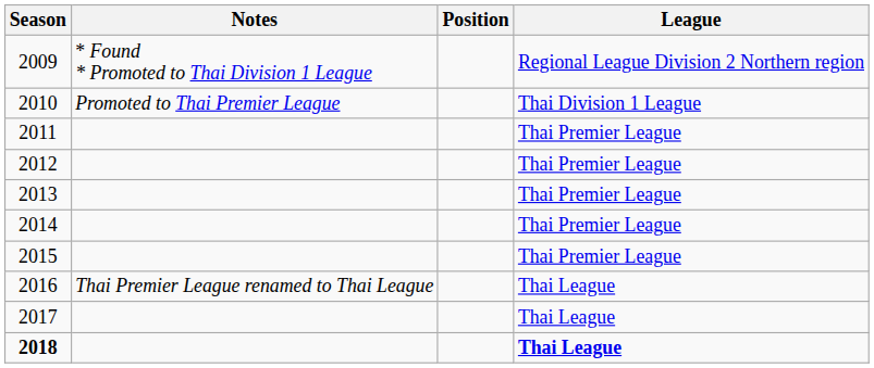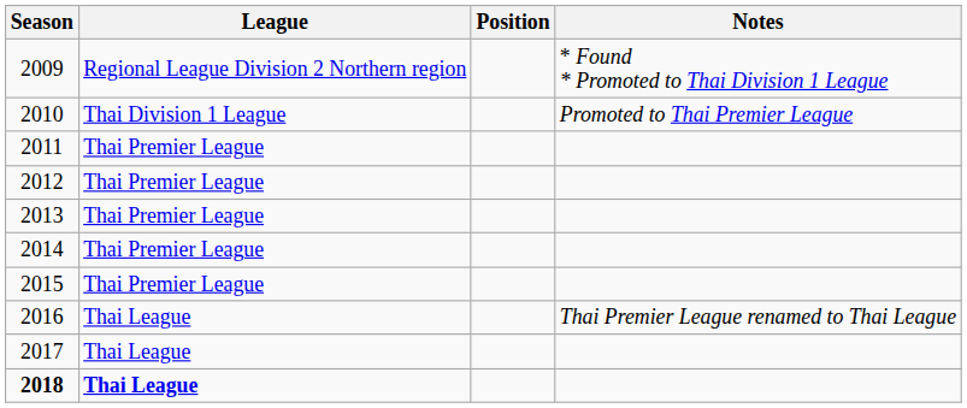 <table class="wikitable">
 <tr>
 <th>Season</th>
+<th>League</th>
+<th>Position</th>
 <th>Notes</th>
-<th>Position</th>
-<th>League</th>
 </tr>
 <tr>
 <td align=center>2009</td>
+<td nowrap><a href='#'>Regional League Division 2 Northern region</a></td>
+<td align=center></td>
 <td nowrap>* <em>Found<br>* Promoted to <a href='#'>Thai Division 1 League</a></em></td>
-<td align=center></td>
-<td nowrap><a href='#'>Regional League Division 2 Northern region</a></td>
 </tr>
 <tr>
 <td align=center>2010</td>
+<td nowrap><a href='#'>Thai Division 1 League</a></td>
+<td align=center></td>
 <td nowrap><em>Promoted to <a href='#'>Thai Premier League</a></em></td>
-<td align=center></td>
-<td nowrap><a href='#'>Thai Division 1 League</a></td>
 </tr>
 <tr>
 <td align=center>2011</td>
+<td nowrap><a href='#'>Thai Premier League</a></td>
+<td align=center></td>
 <td nowrap></td>
-<td align=center></td>
-<td nowrap><a href='#'>Thai Premier League</a></td>
 </tr>
 <tr>
 <td align=center>2012</td>
+<td nowrap><a href='#'>Thai Premier League</a></td>
+<td align=center></td>
 <td nowrap></td>
-<td align=center></td>
-<td nowrap><a href='#'>Thai Premier League</a></td>
 </tr>
 <tr>
 <td align=center>2013</td>
+<td nowrap><a href='#'>Thai Premier League</a></td>
+<td align=center></td>
 <td nowrap></td>
-<td align=center></td>
-<td nowrap><a href='#'>Thai Premier League</a></td>
 </tr>
 <tr>
 <td align=center>2014</td>
+<td nowrap><a href='#'>Thai Premier League</a></td>
+<td align=center></td>
 <td nowrap></td>
-<td align=center></td>
-<td nowrap><a href='#'>Thai Premier League</a></td>
 </tr>
 <tr>
 <td align=center>2015</td>
+<td nowrap><a href='#'>Thai Premier League</a></td>
+<td align=center></td>
 <td nowrap></td>
-<td align=center></td>
-<td nowrap><a href='#'>Thai Premier League</a></td>
 </tr>
 <tr>
 <td align=center>2016</td>
+<td nowrap><a href='#'>Thai League</a></td>
+<td align=center></td>
 <td nowrap><em>Thai Premier League renamed to Thai League</em></td>
-<td align=center></td>
-<td nowrap><a href='#'>Thai League</a></td>
 </tr>
 <tr>
 <td align=center>2017</td>
+<td nowrap><a href='#'>Thai League</a></td>
+<td align=center></td>
 <td nowrap></td>
-<td align=center></td>
-<td nowrap><a href='#'>Thai League</a></td>
 </tr>
 <tr>
 <td align=center><strong>2018</strong></td>
+<td nowrap><strong><a href='#'>Thai League</a></strong></td>
+<td align=center></td>
 <td nowrap></td>
-<td align=center></td>
-<td nowrap><strong><a href='#'>Thai League</a></strong></td>
 </tr>
 </table>
